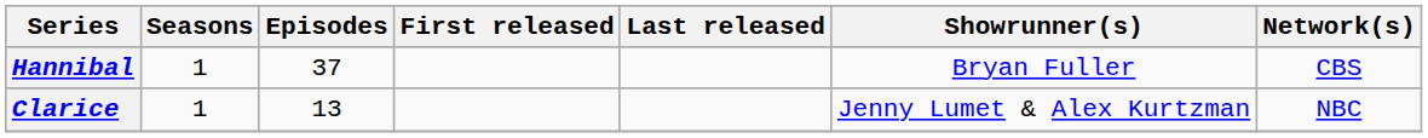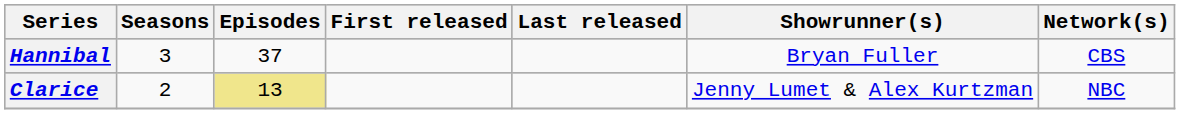 <table class="wikitable plainrowheaders" style="text-align:center;">
 <tr>
 <th scope="col">Series</th>
 <th scope="col">Seasons</th>
 <th scope="col">Episodes</th>
 <th scope="col">First released</th>
 <th scope="col">Last released</th>
 <th scope="col">Showrunner(s)</th>
 <th scope="col">Network(s)</th>
 </tr>
 <tr>
 <th scope="row" style="text-align:left"><em><a href='#'>Hannibal</a></em></th>
-<td>1</td>
+<td>3</td>
 <td>37</td>
 <td></td>
 <td></td>
 <td><a href='#'>Bryan Fuller</a></td>
 <td><a href='#'>CBS</a></td>
 </tr>
 <tr>
 <th scope="row" style="text-align:left"><em><a href='#'>Clarice</a></em></th>
-<td>1</td>
-<td>13</td>
+<td>2</td>
+<td style="background: khaki;">13</td>
 <td></td>
 <td></td>
 <td><a href='#'>Jenny Lumet</a> & <a href='#'>Alex Kurtzman</a></td>
 <td><a href='#'>NBC</a></td>
 </tr>
 <tr>
 </tr>
 </table>
